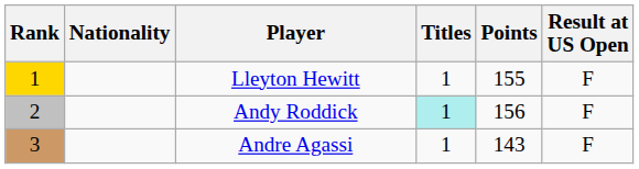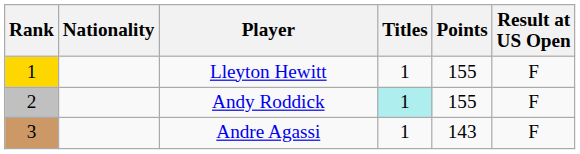 <table class="sortable wikitable" style="text-align:center">
 <tr bgcolor=#efefef>
 <th>Rank</th>
 <th>Nationality</th>
 <th width=175>Player</th>
 <th>Titles</th>
 <th>Points</th>
 <th>Result at<br>US Open</th>
 </tr>
 <tr>
 <td style="background:gold;">1</td>
 <td></td>
 <td><a href='#'>Lleyton Hewitt</a></td>
 <td>1</td>
 <td>155</td>
 <td>F</td>
 </tr>
 <tr>
 <td style="background:silver;">2</td>
 <td></td>
 <td><a href='#'>Andy Roddick</a></td>
 <td style="background: paleturquoise;">1</td>
-<td>156</td>
+<td>155</td>
 <td>F</td>
 </tr>
 <tr>
 <td style="background:#c96;">3</td>
 <td></td>
 <td><a href='#'>Andre Agassi</a></td>
 <td>1</td>
 <td>143</td>
 <td>F</td>
 </tr>
 </table>
